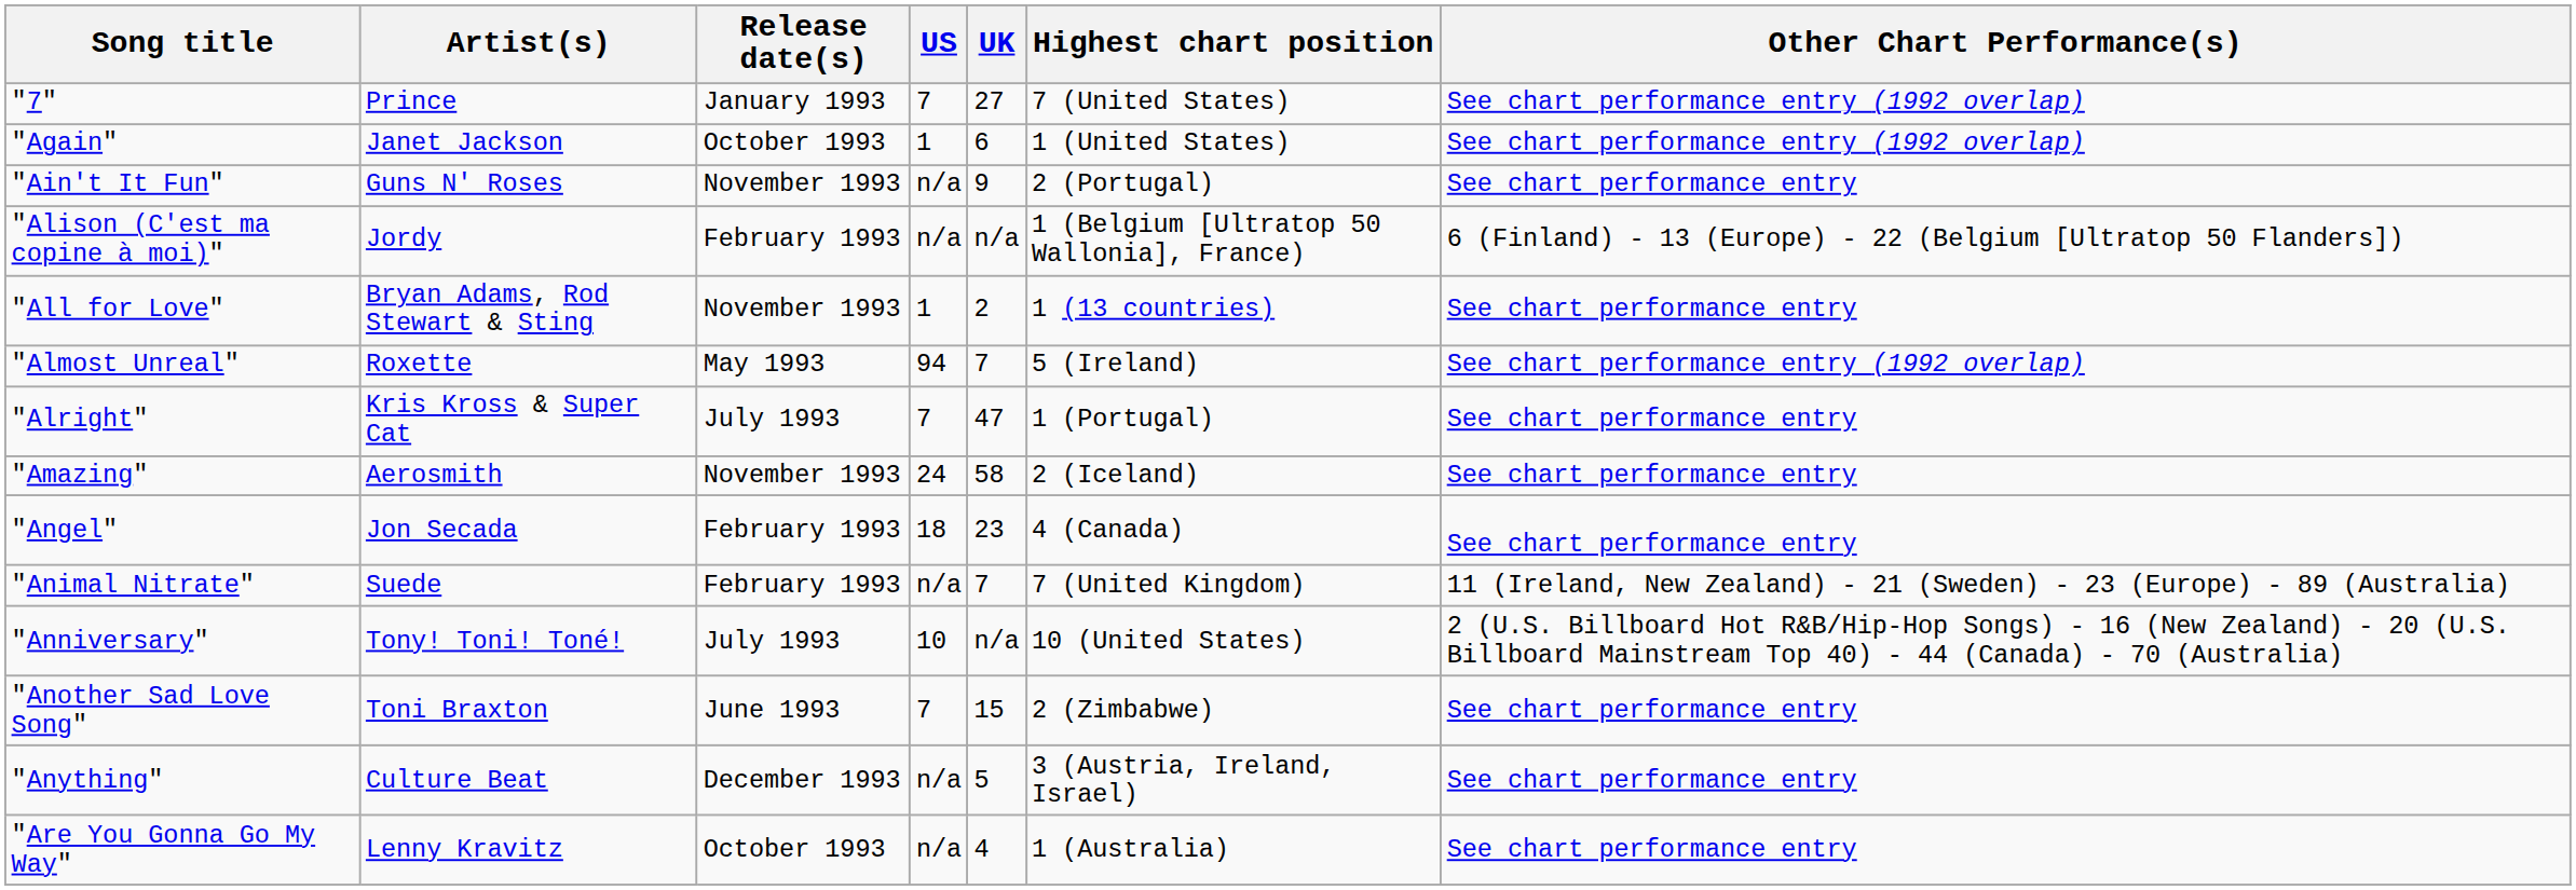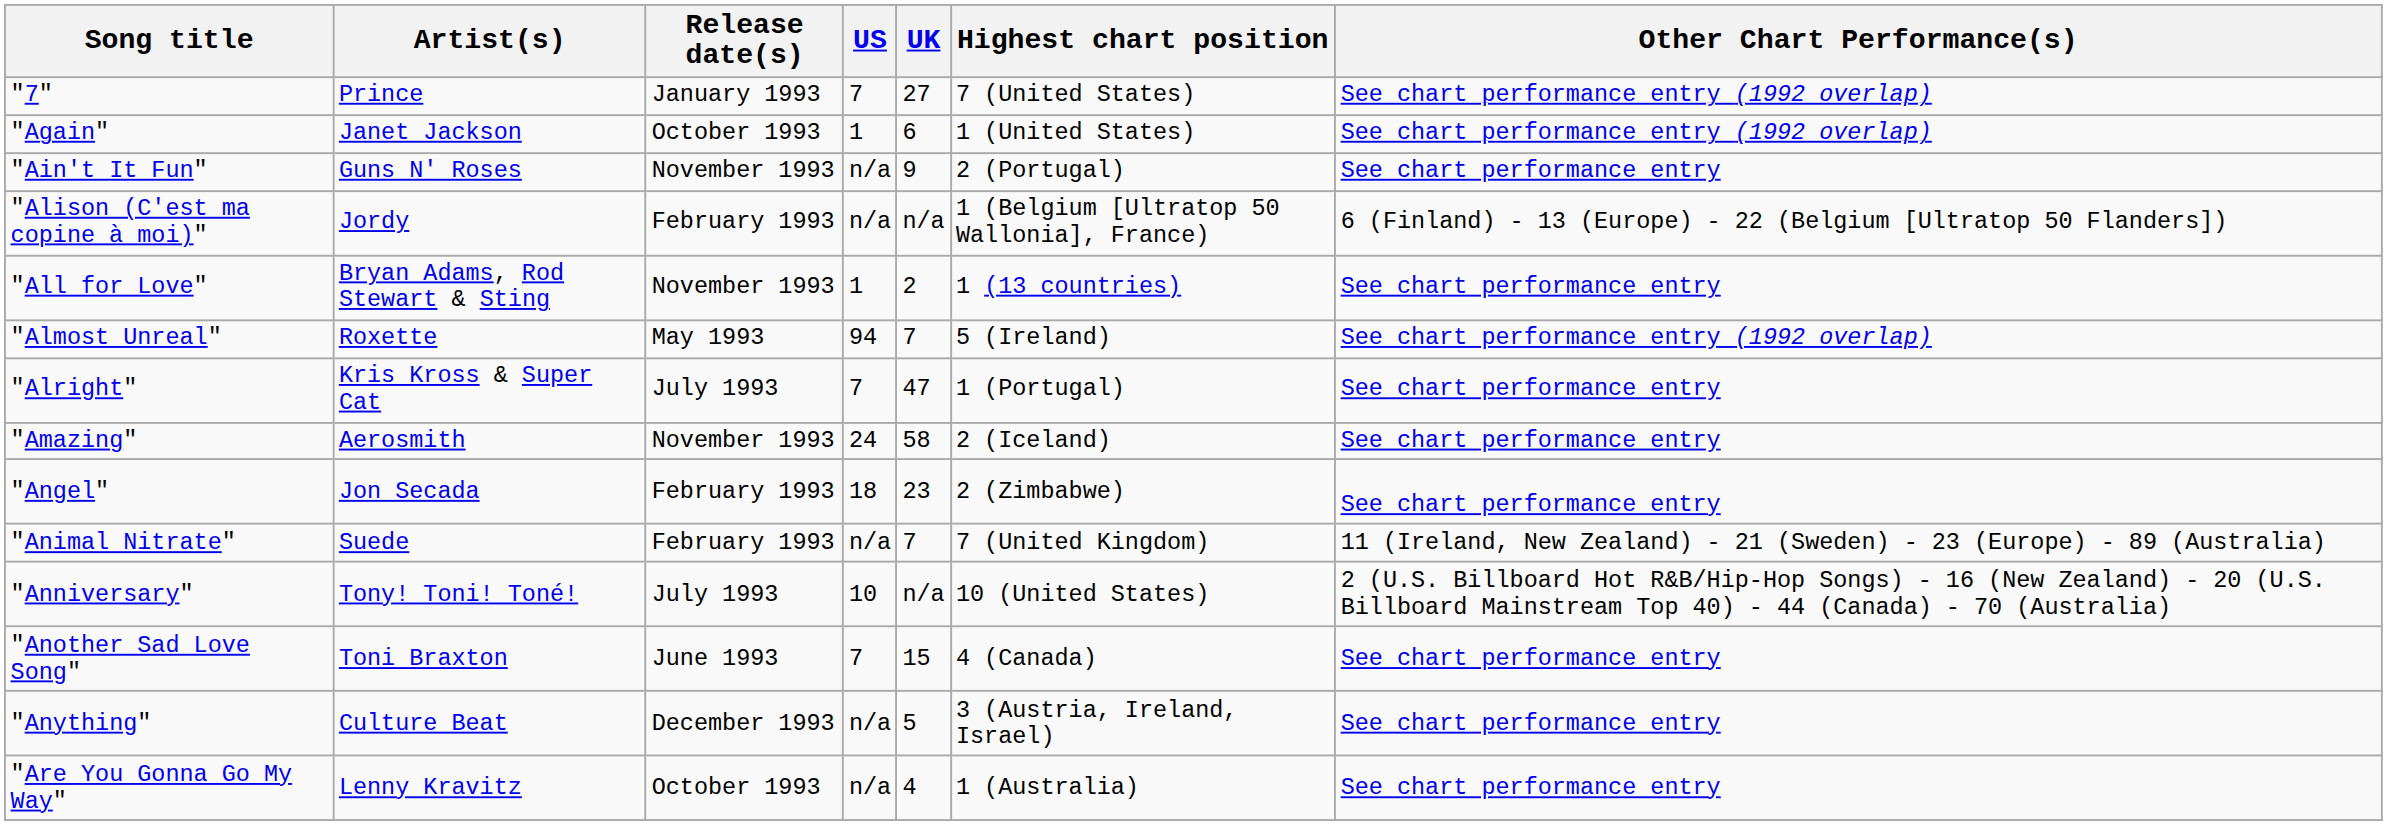 <table class="wikitable sortable" style="font-size:95%;">
 <tr>
 <th><big>Song title</big></th>
 <th><big>Artist(s)</big></th>
 <th><big>Release date(s)</big></th>
 <th><big><a href='#'>US</a></big></th>
 <th><big><a href='#'>UK</a></big></th>
 <th><big>Highest chart position</big></th>
 <th><big>Other Chart Performance(s)</big></th>
 </tr>
 <tr>
 <td>"<a href='#'>7</a>"</td>
 <td><a href='#'>Prince</a></td>
 <td>January 1993</td>
 <td>7</td>
 <td>27</td>
 <td>7 (United States)</td>
 <td><a href='#'>See chart performance entry <em>(1992 overlap)</em></a></td>
 </tr>
 <tr>
 <td>"<a href='#'>Again</a>"</td>
 <td><a href='#'>Janet Jackson</a></td>
 <td>October 1993</td>
 <td>1</td>
 <td>6</td>
 <td>1 (United States)</td>
 <td><a href='#'>See chart performance entry <em>(1992 overlap)</em></a></td>
 </tr>
 <tr>
 <td>"<a href='#'>Ain't It Fun</a>"</td>
 <td><a href='#'>Guns N' Roses</a></td>
 <td>November 1993</td>
 <td>n/a</td>
 <td>9</td>
 <td>2 (Portugal)</td>
 <td><a href='#'>See chart performance entry</a></td>
 </tr>
 <tr>
 <td>"<a href='#'>Alison (C'est ma copine à moi)</a>"</td>
 <td><a href='#'>Jordy</a></td>
 <td>February 1993</td>
 <td>n/a</td>
 <td>n/a</td>
 <td>1 (Belgium [Ultratop 50 Wallonia], France)</td>
 <td>6 (Finland) - 13 (Europe) - 22 (Belgium [Ultratop 50 Flanders])</td>
 </tr>
 <tr>
 <td>"<a href='#'>All for Love</a>"</td>
 <td><a href='#'>Bryan Adams</a>, <a href='#'>Rod Stewart</a> & <a href='#'>Sting</a></td>
 <td>November 1993</td>
 <td>1</td>
 <td>2</td>
 <td>1 <a href='#'>(13 countries)</a></td>
 <td><a href='#'>See chart performance entry</a></td>
 </tr>
 <tr>
 <td>"<a href='#'>Almost Unreal</a>"</td>
 <td><a href='#'>Roxette</a></td>
 <td>May 1993</td>
 <td>94</td>
 <td>7</td>
 <td>5 (Ireland)</td>
 <td><a href='#'>See chart performance entry <em>(1992 overlap)</em></a></td>
 </tr>
 <tr>
 <td>"<a href='#'>Alright</a>"</td>
 <td><a href='#'>Kris Kross</a> & <a href='#'>Super Cat</a></td>
 <td>July 1993</td>
 <td>7</td>
 <td>47</td>
 <td>1 (Portugal)</td>
 <td><a href='#'>See chart performance entry</a></td>
 </tr>
 <tr>
 <td>"<a href='#'>Amazing</a>"</td>
 <td><a href='#'>Aerosmith</a></td>
 <td>November 1993</td>
 <td>24</td>
 <td>58</td>
 <td>2 (Iceland)</td>
 <td><a href='#'>See chart performance entry</a></td>
 </tr>
 <tr>
 <td>"<a href='#'>Angel</a>"</td>
 <td><a href='#'>Jon Secada</a></td>
 <td>February 1993</td>
 <td>18</td>
 <td>23</td>
-<td>4 (Canada)</td>
+<td>2 (Zimbabwe)</td>
 <td><br><a href='#'>See chart performance entry</a></td>
 </tr>
 <tr>
 <td>"<a href='#'>Animal Nitrate</a>"</td>
 <td><a href='#'>Suede</a></td>
 <td>February 1993</td>
 <td>n/a</td>
 <td>7</td>
 <td>7 (United Kingdom)</td>
 <td>11 (Ireland, New Zealand) - 21 (Sweden) - 23 (Europe) - 89 (Australia)</td>
 </tr>
 <tr>
 <td>"<a href='#'>Anniversary</a>"</td>
 <td><a href='#'>Tony! Toni! Toné!</a></td>
 <td>July 1993</td>
 <td>10</td>
 <td>n/a</td>
 <td>10 (United States)</td>
 <td>2 (U.S. Billboard Hot R&B/Hip-Hop Songs) - 16 (New Zealand) - 20 (U.S. Billboard Mainstream Top 40) - 44 (Canada) - 70 (Australia)</td>
 </tr>
 <tr>
 <td>"<a href='#'>Another Sad Love Song</a>"</td>
 <td><a href='#'>Toni Braxton</a></td>
 <td>June 1993</td>
 <td>7</td>
 <td>15</td>
-<td>2 (Zimbabwe)</td>
+<td>4 (Canada)</td>
 <td><a href='#'>See chart performance entry</a></td>
 </tr>
 <tr>
 <td>"<a href='#'>Anything</a>"</td>
 <td><a href='#'>Culture Beat</a></td>
 <td>December 1993</td>
 <td>n/a</td>
 <td>5</td>
 <td>3 (Austria, Ireland, Israel)</td>
 <td><a href='#'>See chart performance entry</a></td>
 </tr>
 <tr>
 <td>"<a href='#'>Are You Gonna Go My Way</a>"</td>
 <td><a href='#'>Lenny Kravitz</a></td>
 <td>October 1993</td>
 <td>n/a</td>
 <td>4</td>
 <td>1 (Australia)</td>
 <td><a href='#'>See chart performance entry</a></td>
 </tr>
 </table>
